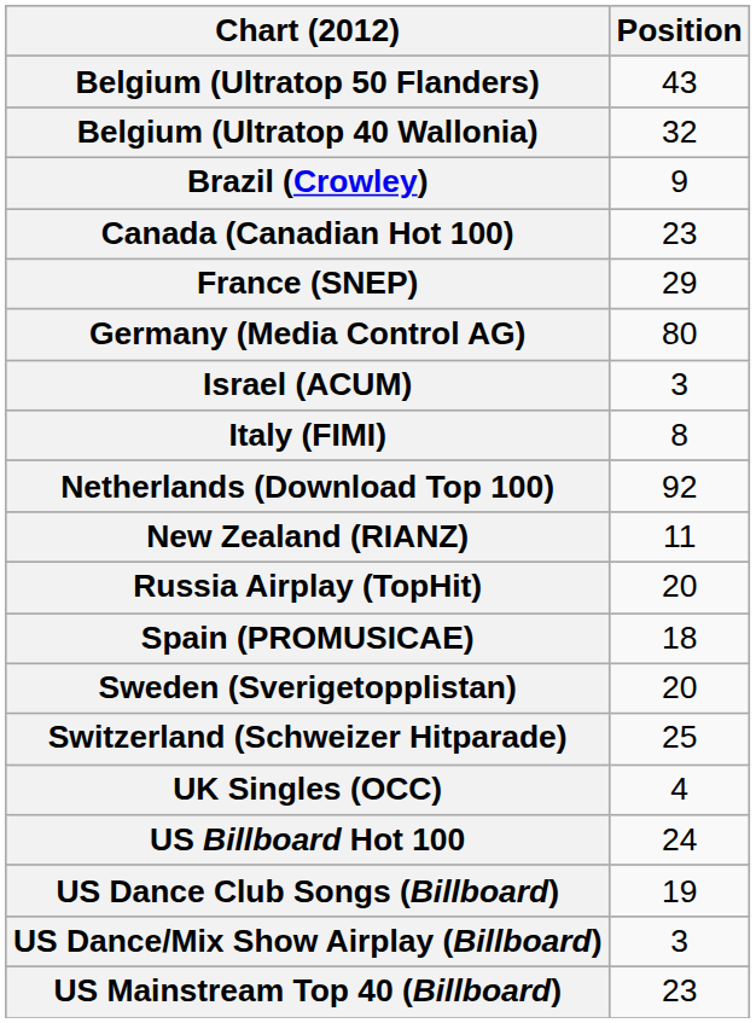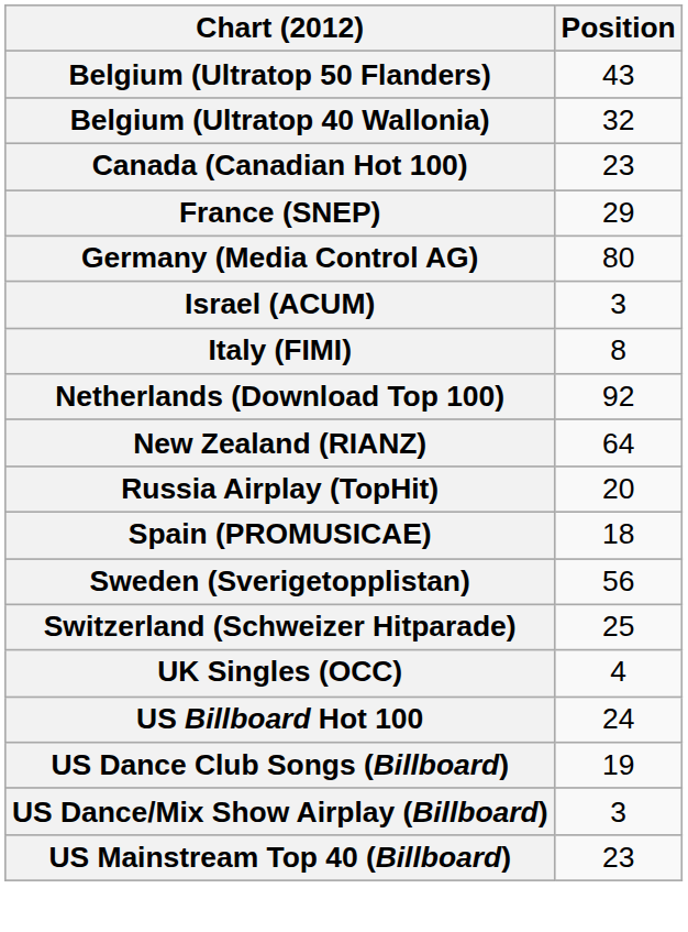 <table class="wikitable sortable plainrowheaders">
 <tr>
 <th scope="col">Chart (2012)</th>
 <th scope="col">Position</th>
 </tr>
 <tr>
 <th scope="row">Belgium (Ultratop 50 Flanders)</th>
 <td style="text-align:center;">43</td>
 </tr>
 <tr>
 <th scope="row">Belgium (Ultratop 40 Wallonia)</th>
 <td style="text-align:center;">32</td>
-</tr>
-<tr>
-<th scope="row">Brazil (<a href='#'>Crowley</a>)</th>
-<td style="text-align:center;">9</td>
 </tr>
 <tr>
 <th scope="row">Canada (Canadian Hot 100)</th>
 <td style="text-align:center;">23</td>
 </tr>
 <tr>
 <th scope="row">France (SNEP)</th>
 <td style="text-align:center;">29</td>
 </tr>
 <tr>
 <th scope="row">Germany (Media Control AG)</th>
 <td style="text-align:center;">80</td>
 </tr>
 <tr>
 <th scope="row">Israel (ACUM)</th>
 <td style="text-align:center;">3</td>
 </tr>
 <tr>
 <th scope="row">Italy (FIMI)</th>
 <td style="text-align:center;">8</td>
 </tr>
 <tr>
 <th scope="row">Netherlands (Download Top 100)</th>
 <td align="center">92</td>
 </tr>
 <tr>
 <th scope="row">New Zealand (RIANZ)</th>
-<td style="text-align:center;">11</td>
+<td style="text-align:center;">64</td>
 </tr>
 <tr>
 <th scope="row">Russia Airplay (TopHit)</th>
 <td style="text-align:center;">20</td>
 </tr>
 <tr>
 <th scope="row">Spain (PROMUSICAE)</th>
 <td style="text-align:center;">18</td>
 </tr>
 <tr>
 <th scope="row">Sweden (Sverigetopplistan)</th>
-<td style="text-align:center;">20</td>
+<td style="text-align:center;">56</td>
 </tr>
 <tr>
 <th scope="row">Switzerland (Schweizer Hitparade)</th>
 <td style="text-align:center;">25</td>
 </tr>
 <tr>
 <th scope="row">UK Singles (OCC)</th>
 <td style="text-align:center;">4</td>
 </tr>
 <tr>
 <th scope="row">US <em>Billboard</em> Hot 100</th>
 <td style="text-align:center;">24</td>
 </tr>
 <tr>
 <th scope="row">US Dance Club Songs (<em>Billboard</em>)</th>
 <td style="text-align:center;">19</td>
 </tr>
 <tr>
 <th scope="row">US Dance/Mix Show Airplay (<em>Billboard</em>)</th>
 <td style="text-align:center;">3</td>
 </tr>
 <tr>
 <th scope="row">US Mainstream Top 40 (<em>Billboard</em>)</th>
 <td style="text-align:center;">23</td>
 </tr>
 </table>
